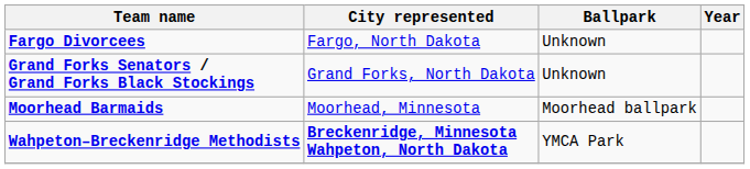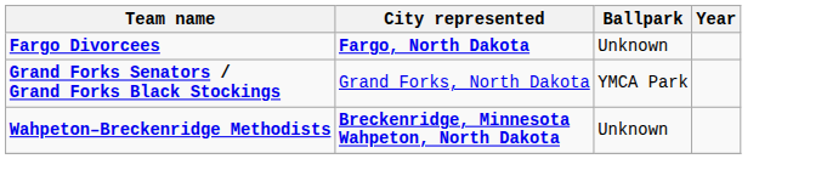 <table class="wikitable">
 <tr>
 <th>Team name</th>
 <th>City represented</th>
 <th>Ballpark</th>
 <th>Year</th>
 </tr>
 <tr>
 <td><strong><a href='#'>Fargo Divorcees</a></strong></td>
-<td><a href='#'>Fargo, North Dakota</a></td>
+<td><strong><a href='#'>Fargo, North Dakota</a></strong></td>
 <td>Unknown</td>
 <td></td>
 </tr>
 <tr>
 <td><strong><a href='#'>Grand Forks Senators</a> /<br><a href='#'>Grand Forks Black Stockings</a></strong></td>
 <td><a href='#'>Grand Forks, North Dakota</a></td>
-<td>Unknown</td>
-<td></td>
-</tr>
-<tr>
-<td><strong><a href='#'>Moorhead Barmaids</a></strong></td>
-<td><a href='#'>Moorhead, Minnesota</a></td>
-<td>Moorhead ballpark</td>
+<td>YMCA Park</td>
 <td></td>
 </tr>
 <tr>
 <td><strong><a href='#'>Wahpeton–Breckenridge Methodists</a></strong></td>
 <td><strong><a href='#'>Breckenridge, Minnesota</a><br><a href='#'>Wahpeton, North Dakota</a></strong></td>
-<td>YMCA Park</td>
+<td>Unknown</td>
 <td></td>
 </tr>
 <tr>
 </tr>
 </table>
